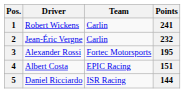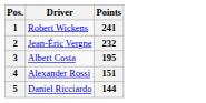 <table class="wikitable" style="font-size: 85%">
 <tr>
 <th>Pos.</th>
 <th>Driver</th>
-<th>Team</th>
 <th>Points</th>
 </tr>
 <tr>
 <th>1</th>
 <td> <a href='#'>Robert Wickens</a></td>
-<td> <a href='#'>Carlin</a></td>
 <th>241</th>
 </tr>
 <tr>
 <th>2</th>
 <td> <a href='#'>Jean-Éric Vergne</a></td>
-<td> <a href='#'>Carlin</a></td>
 <th>232</th>
 </tr>
 <tr>
 <th>3</th>
-<td> <a href='#'>Alexander Rossi</a></td>
-<td> <a href='#'>Fortec Motorsports</a></td>
+<td> <a href='#'>Albert Costa</a></td>
 <th>195</th>
 </tr>
 <tr>
 <th>4</th>
-<td> <a href='#'>Albert Costa</a></td>
-<td> <a href='#'>EPIC Racing</a></td>
+<td> <a href='#'>Alexander Rossi</a></td>
 <th>151</th>
 </tr>
 <tr>
 <th>5</th>
 <td> <a href='#'>Daniel Ricciardo</a></td>
-<td> <a href='#'>ISR Racing</a></td>
 <th>144</th>
 </tr>
 </table>
